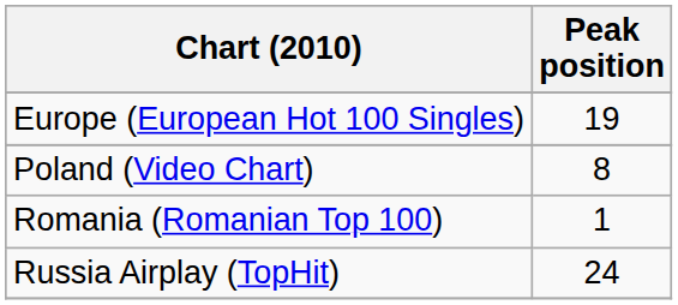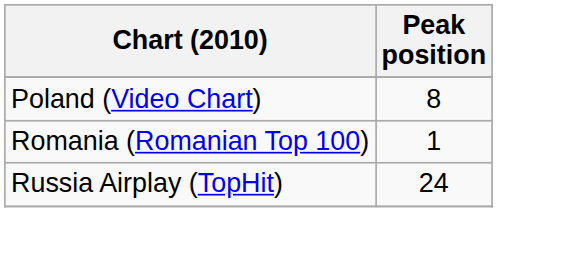 <table class="wikitable sortable">
 <tr>
 <th>Chart (2010)</th>
 <th>Peak<br>position</th>
 </tr>
 <tr>
 </tr>
 <tr>
 </tr>
 <tr>
-</tr>
-<tr>
-<td>Europe (<a href='#'>European Hot 100 Singles</a>)</td>
-<td style="text-align:center;">19</td>
 </tr>
 <tr>
 </tr>
 <tr>
 </tr>
 <tr>
 </tr>
 <tr>
 </tr>
 <tr>
 <td>Poland (<a href='#'>Video Chart</a>)</td>
 <td style="text-align:center;">8</td>
 </tr>
 <tr>
 <td>Romania (<a href='#'>Romanian Top 100</a>)</td>
 <td style="text-align:center;">1</td>
 </tr>
 <tr>
 <td>Russia Airplay (<a href='#'>TopHit</a>)</td>
 <td style="text-align:center;">24</td>
 </tr>
 <tr>
 </tr>
 <tr>
 </tr>
 <tr>
 </tr>
 <tr>
 </tr>
 </table>
